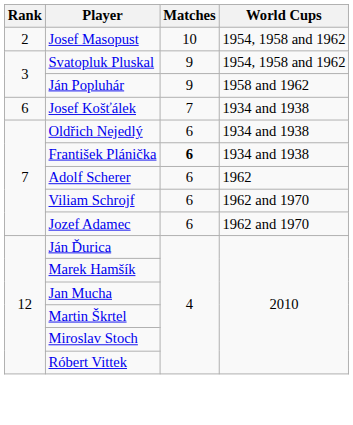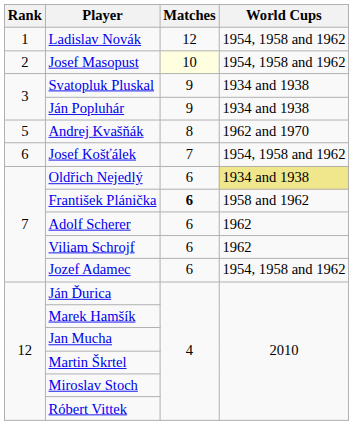 <table class="wikitable" style="text-align: left;">
 <tr>
 <th>Rank</th>
 <th>Player</th>
 <th>Matches</th>
 <th>World Cups</th>
 </tr>
 <tr>
+<td align=center>1</td>
+<td><a href='#'>Ladislav Novák</a></td>
+<td align=center>12</td>
+<td>1954, 1958 and 1962</td>
+</tr>
+<tr>
 <td align=center>2</td>
 <td><a href='#'>Josef Masopust</a></td>
-<td align=center>10</td>
+<td align=center style="background: lightyellow;">10</td>
 <td>1954, 1958 and 1962</td>
 </tr>
 <tr>
 <td rowspan=2 align=center>3</td>
 <td><a href='#'>Svatopluk Pluskal</a></td>
 <td align=center>9</td>
-<td>1954, 1958 and 1962</td>
+<td>1934 and 1938</td>
 </tr>
 <tr>
 <td><a href='#'>Ján Popluhár</a></td>
 <td align=center>9</td>
-<td>1958 and 1962</td>
+<td>1934 and 1938</td>
+</tr>
+<tr>
+<td align=center>5</td>
+<td><a href='#'>Andrej Kvašňák</a></td>
+<td align=center>8</td>
+<td>1962 and 1970</td>
 </tr>
 <tr>
 <td align=center>6</td>
 <td><a href='#'>Josef Košťálek</a></td>
 <td align=center>7</td>
-<td>1934 and 1938</td>
+<td>1954, 1958 and 1962</td>
 </tr>
 <tr>
 <td rowspan=5 align=center>7</td>
 <td><a href='#'>Oldřich Nejedlý</a></td>
 <td align=center>6</td>
-<td>1934 and 1938</td>
+<td style="background: khaki;">1934 and 1938</td>
 </tr>
 <tr>
 <td><a href='#'>František Plánička</a></td>
 <td align=center><strong>6</strong></td>
-<td>1934 and 1938</td>
+<td>1958 and 1962</td>
 </tr>
 <tr>
 <td><a href='#'>Adolf Scherer</a></td>
 <td align=center>6</td>
 <td>1962</td>
 </tr>
 <tr>
 <td><a href='#'>Viliam Schrojf</a></td>
 <td align=center>6</td>
-<td>1962 and 1970</td>
+<td>1962</td>
 </tr>
 <tr>
 <td><a href='#'>Jozef Adamec</a></td>
 <td align=center>6</td>
-<td>1962 and 1970</td>
+<td>1954, 1958 and 1962</td>
 </tr>
 <tr>
 <td rowspan=6 align=center>12</td>
 <td><a href='#'>Ján Ďurica</a></td>
 <td rowspan=6 align=center>4</td>
 <td rowspan=6 align=center>2010</td>
 </tr>
 <tr>
 <td><a href='#'>Marek Hamšík</a></td>
 </tr>
 <tr>
 <td><a href='#'>Jan Mucha</a></td>
 </tr>
 <tr>
 <td><a href='#'>Martin Škrtel</a></td>
 </tr>
 <tr>
 <td><a href='#'>Miroslav Stoch</a></td>
 </tr>
 <tr>
 <td><a href='#'>Róbert Vittek</a></td>
 </tr>
 </table>
